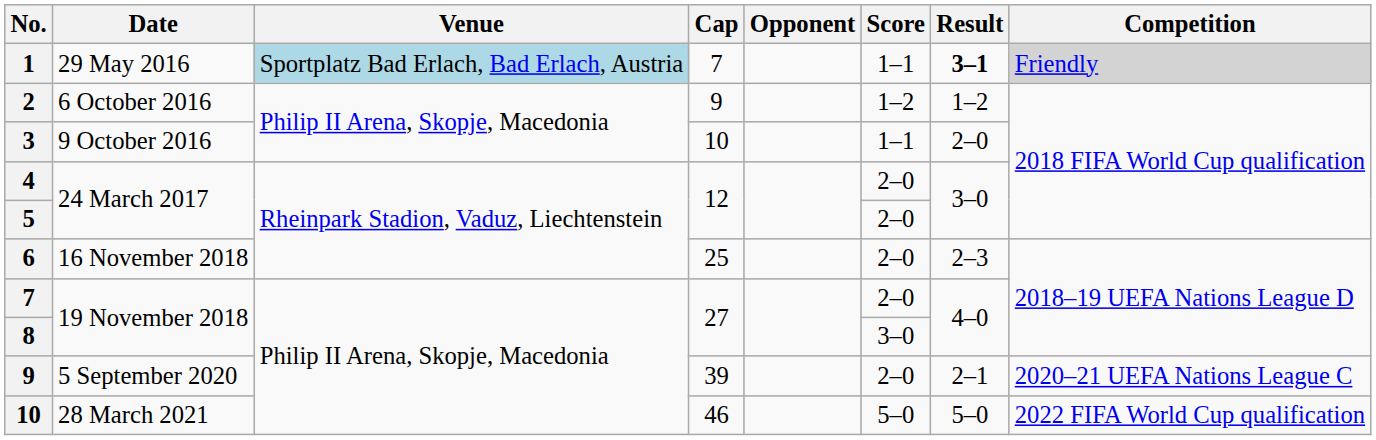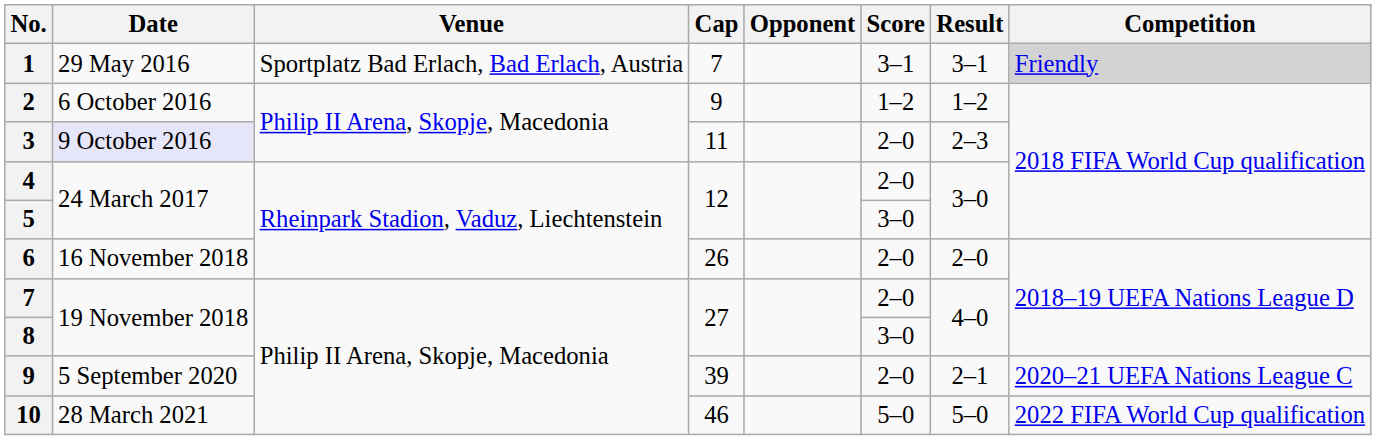 <table class="wikitable sortable plainrowheaders">
 <tr>
 <th scope=col>No.</th>
 <th scope=col data-sort-type=date>Date</th>
 <th scope=col>Venue</th>
 <th scope=col>Cap</th>
 <th scope=col>Opponent</th>
 <th scope=col>Score</th>
 <th scope=col>Result</th>
 <th scope=col>Competition</th>
 </tr>
 <tr>
 <th scope=row>1</th>
 <td>29 May 2016</td>
-<td style="background: lightblue;">Sportplatz Bad Erlach, <a href='#'>Bad Erlach</a>, Austria</td>
+<td>Sportplatz Bad Erlach, <a href='#'>Bad Erlach</a>, Austria</td>
 <td align=center>7</td>
 <td></td>
-<td align=center>1–1</td>
-<td align=center><strong>3–1</strong></td>
+<td align=center>3–1</td>
+<td align=center>3–1</td>
 <td style="background: lightgrey;"><a href='#'>Friendly</a></td>
 </tr>
 <tr>
 <th scope=row>2</th>
 <td>6 October 2016</td>
 <td rowspan=2><a href='#'>Philip II Arena</a>, <a href='#'>Skopje</a>, Macedonia</td>
 <td align=center>9</td>
 <td></td>
 <td align=center>1–2</td>
 <td align=center>1–2</td>
 <td rowspan=4><a href='#'>2018 FIFA World Cup qualification</a></td>
 </tr>
 <tr>
 <th scope=row>3</th>
-<td>9 October 2016</td>
-<td align=center>10</td>
+<td style="background: lavender;">9 October 2016</td>
+<td align=center>11</td>
 <td></td>
-<td align=center>1–1</td>
 <td align=center>2–0</td>
+<td align=center>2–3</td>
 </tr>
 <tr>
 <th scope=row>4</th>
 <td rowspan=2>24 March 2017</td>
 <td rowspan=3><a href='#'>Rheinpark Stadion</a>, <a href='#'>Vaduz</a>, Liechtenstein</td>
 <td rowspan=2 align=center>12</td>
 <td rowspan=2></td>
 <td align=center>2–0</td>
 <td rowspan=2 align=center>3–0</td>
 </tr>
 <tr>
 <th scope=row>5</th>
-<td align=center>2–0</td>
+<td align=center>3–0</td>
 </tr>
 <tr>
 <th scope=row>6</th>
 <td>16 November 2018</td>
-<td align=center>25</td>
+<td align=center>26</td>
 <td></td>
 <td align=center>2–0</td>
-<td align=center>2–3</td>
+<td align=center>2–0</td>
 <td rowspan=3><a href='#'>2018–19 UEFA Nations League D</a></td>
 </tr>
 <tr>
 <th scope=row>7</th>
 <td rowspan=2>19 November 2018</td>
 <td rowspan=4>Philip II Arena, Skopje, Macedonia</td>
 <td rowspan=2 align=center>27</td>
 <td rowspan=2></td>
 <td align=center>2–0</td>
 <td rowspan=2 align=center>4–0</td>
 </tr>
 <tr>
 <th scope=row>8</th>
 <td align=center>3–0</td>
 </tr>
 <tr>
 <th scope=row>9</th>
 <td>5 September 2020</td>
 <td align=center>39</td>
 <td></td>
 <td align=center>2–0</td>
 <td align=center>2–1</td>
 <td><a href='#'>2020–21 UEFA Nations League C</a></td>
 </tr>
 <tr>
 <th scope=row>10</th>
 <td>28 March 2021</td>
 <td align=center>46</td>
 <td></td>
 <td align=center>5–0</td>
 <td align=center>5–0</td>
 <td><a href='#'>2022 FIFA World Cup qualification</a></td>
 </tr>
 </table>
